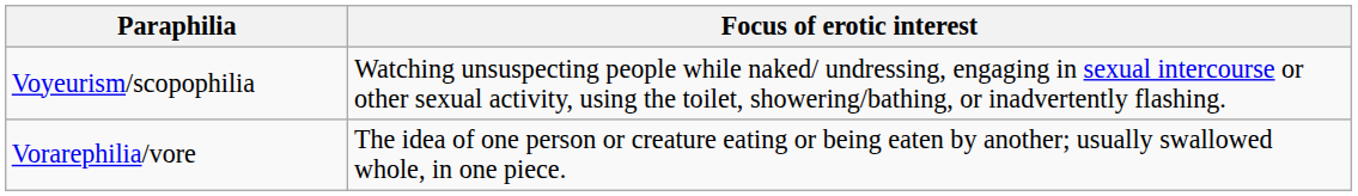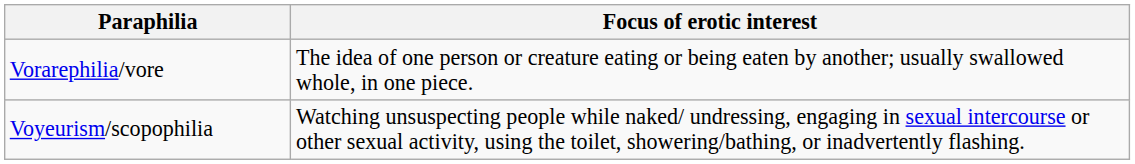 <table class="wikitable sortable" border="1">
 <tr>
 <th width="200px">Paraphilia</th>
 <th width="600px">Focus of erotic interest</th>
 </tr>
 <tr>
+<td><a href='#'>Vorarephilia</a>/vore</td>
+<td>The idea of one person or creature eating or being eaten by another; usually swallowed whole, in one piece.</td>
+</tr>
+<tr>
 <td><a href='#'>Voyeurism</a>/scopophilia</td>
 <td>Watching unsuspecting people while naked/ undressing,  engaging in <a href='#'>sexual intercourse</a> or other sexual activity, using the toilet, showering/bathing, or inadvertently flashing.</td>
 </tr>
-<tr>
-<td><a href='#'>Vorarephilia</a>/vore</td>
-<td>The idea of one person or creature eating or being eaten by another; usually swallowed whole, in one piece.</td>
-</tr>
 </table>
